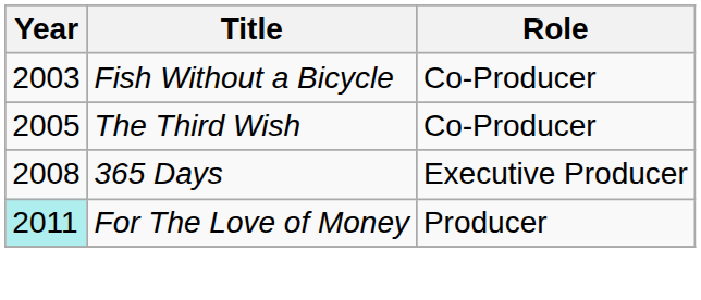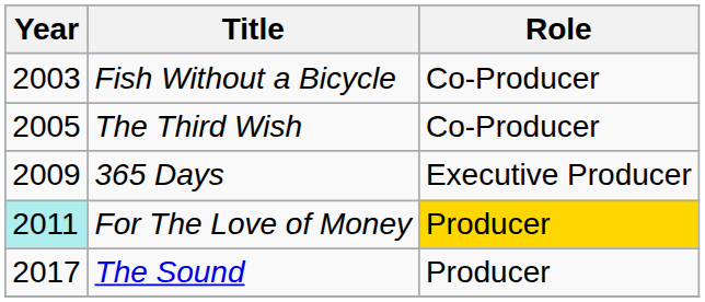 <table class="wikitable">
 <tr>
 <th>Year</th>
 <th><strong>Title</strong></th>
 <th><strong>Role</strong></th>
 </tr>
 <tr>
 <td>2003</td>
 <td><em>Fish Without a Bicycle</em></td>
 <td>Co-Producer</td>
 </tr>
 <tr>
 <td>2005</td>
 <td><em>The Third Wish</em></td>
 <td>Co-Producer</td>
 </tr>
 <tr>
-<td>2008</td>
+<td>2009</td>
 <td><em>365 Days</em></td>
 <td>Executive Producer</td>
 </tr>
 <tr>
 <td style="background: paleturquoise;">2011</td>
 <td><em>For The Love of Money</em></td>
+<td style="background: gold;">Producer</td>
+</tr>
+<tr>
+<td>2017</td>
+<td><em><a href='#'>The Sound</a></em></td>
 <td>Producer</td>
 </tr>
 <tr>
 </tr>
 </table>
